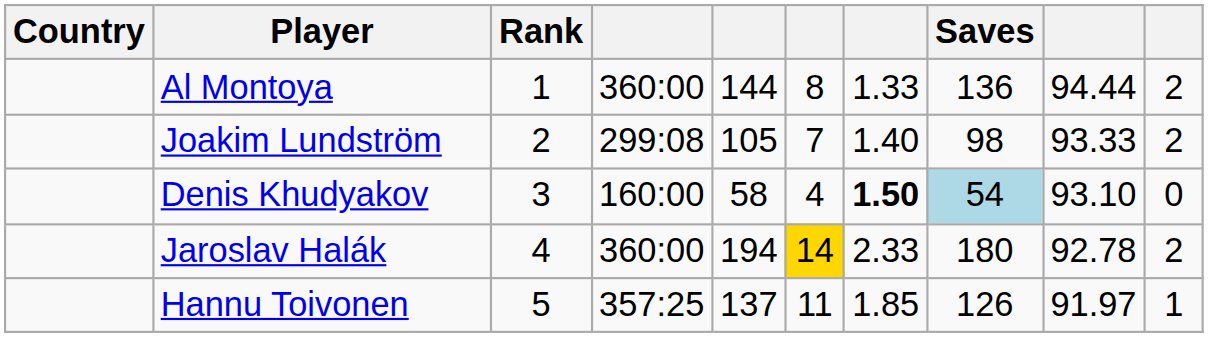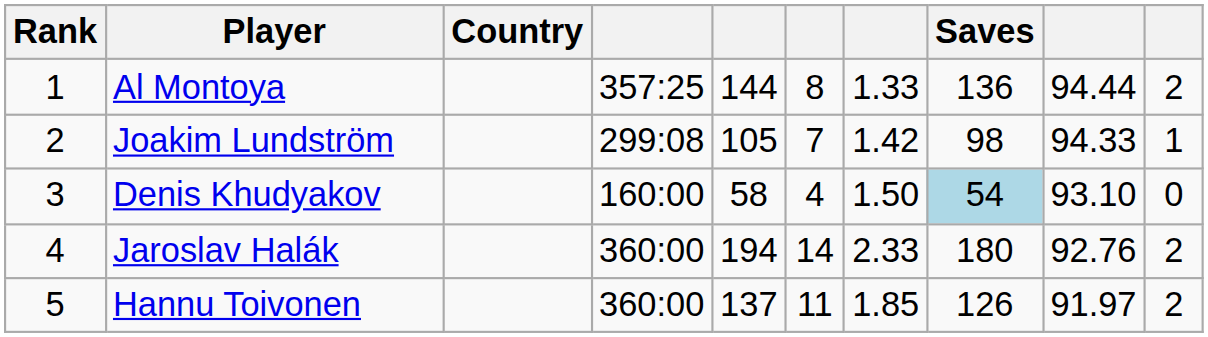 <table class="wikitable sortable" style="text-align: center;">
 <tr>
+<th width=30>Rank</th>
+<th width=150>Player</th>
 <th>Country</th>
-<th width=150>Player</th>
-<th width=30>Rank</th>
 <th width=20></th>
 <th width=20></th>
 <th width=20></th>
 <th width=20></th>
 <th width=20>Saves</th>
 <th width=20></th>
 <th width=20></th>
 </tr>
 <tr>
+<td>1</td>
+<td align=left><a href='#'>Al Montoya</a></td>
 <td align=left></td>
-<td align=left><a href='#'>Al Montoya</a></td>
-<td>1</td>
-<td>360:00</td>
+<td>357:25</td>
 <td>144</td>
 <td>8</td>
 <td>1.33</td>
 <td>136</td>
 <td>94.44</td>
 <td>2</td>
 </tr>
 <tr>
+<td>2</td>
+<td align=left><a href='#'>Joakim Lundström</a></td>
 <td align=left></td>
-<td align=left><a href='#'>Joakim Lundström</a></td>
-<td>2</td>
 <td>299:08</td>
 <td>105</td>
 <td>7</td>
-<td>1.40</td>
+<td>1.42</td>
 <td>98</td>
-<td>93.33</td>
-<td>2</td>
+<td>94.33</td>
+<td>1</td>
 </tr>
 <tr>
+<td>3</td>
+<td align=left><a href='#'>Denis Khudyakov</a></td>
 <td align=left></td>
-<td align=left><a href='#'>Denis Khudyakov</a></td>
-<td>3</td>
 <td>160:00</td>
 <td>58</td>
 <td>4</td>
-<td><strong>1.50</strong></td>
+<td>1.50</td>
 <td style="background: lightblue;">54</td>
 <td>93.10</td>
 <td>0</td>
 </tr>
 <tr>
+<td>4</td>
+<td align=left><a href='#'>Jaroslav Halák</a></td>
 <td align=left></td>
-<td align=left><a href='#'>Jaroslav Halák</a></td>
-<td>4</td>
 <td>360:00</td>
 <td>194</td>
-<td style="background: gold;">14</td>
+<td>14</td>
 <td>2.33</td>
 <td>180</td>
-<td>92.78</td>
+<td>92.76</td>
 <td>2</td>
 </tr>
 <tr>
+<td>5</td>
+<td align=left><a href='#'>Hannu Toivonen</a></td>
 <td align=left></td>
-<td align=left><a href='#'>Hannu Toivonen</a></td>
-<td>5</td>
-<td>357:25</td>
+<td>360:00</td>
 <td>137</td>
 <td>11</td>
 <td>1.85</td>
 <td>126</td>
 <td>91.97</td>
-<td>1</td>
+<td>2</td>
 </tr>
 </table>
